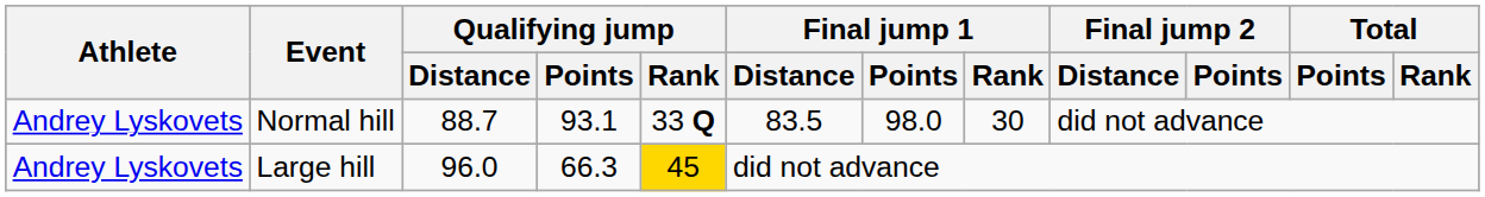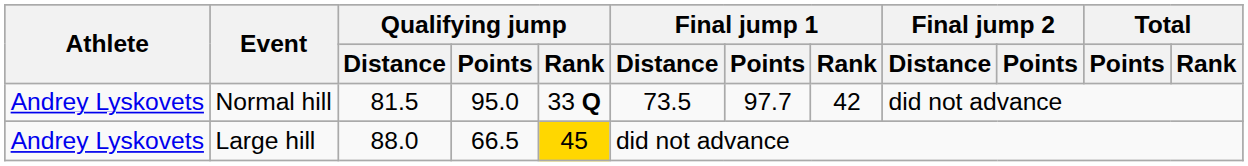 <table class="wikitable" style="font-size:90%">
 <tr>
 <th rowspan="2">Athlete</th>
 <th rowspan="2">Event</th>
 <th colspan="3">Qualifying jump</th>
 <th colspan="3">Final jump 1</th>
 <th colspan="2">Final jump 2</th>
 <th colspan="2">Total</th>
 </tr>
 <tr>
 <th>Distance</th>
 <th>Points</th>
 <th>Rank</th>
 <th>Distance</th>
 <th>Points</th>
 <th>Rank</th>
 <th>Distance</th>
 <th>Points</th>
 <th>Points</th>
 <th>Rank</th>
 </tr>
 <tr>
 <td><a href='#'>Andrey Lyskovets</a></td>
 <td>Normal hill</td>
-<td align="center">88.7</td>
-<td align="center">93.1</td>
+<td align="center">81.5</td>
+<td align="center">95.0</td>
 <td align="center">33 <strong>Q</strong></td>
-<td align="center">83.5</td>
-<td align="center">98.0</td>
-<td align="center">30</td>
+<td align="center">73.5</td>
+<td align="center">97.7</td>
+<td align="center">42</td>
 <td colspan="4">did not advance</td>
 </tr>
 <tr>
 <td><a href='#'>Andrey Lyskovets</a></td>
 <td>Large hill</td>
-<td align="center">96.0</td>
-<td align="center">66.3</td>
+<td align="center">88.0</td>
+<td align="center">66.5</td>
 <td align="center" style="background: gold;">45</td>
 <td colspan="7">did not advance</td>
 </tr>
 </table>
